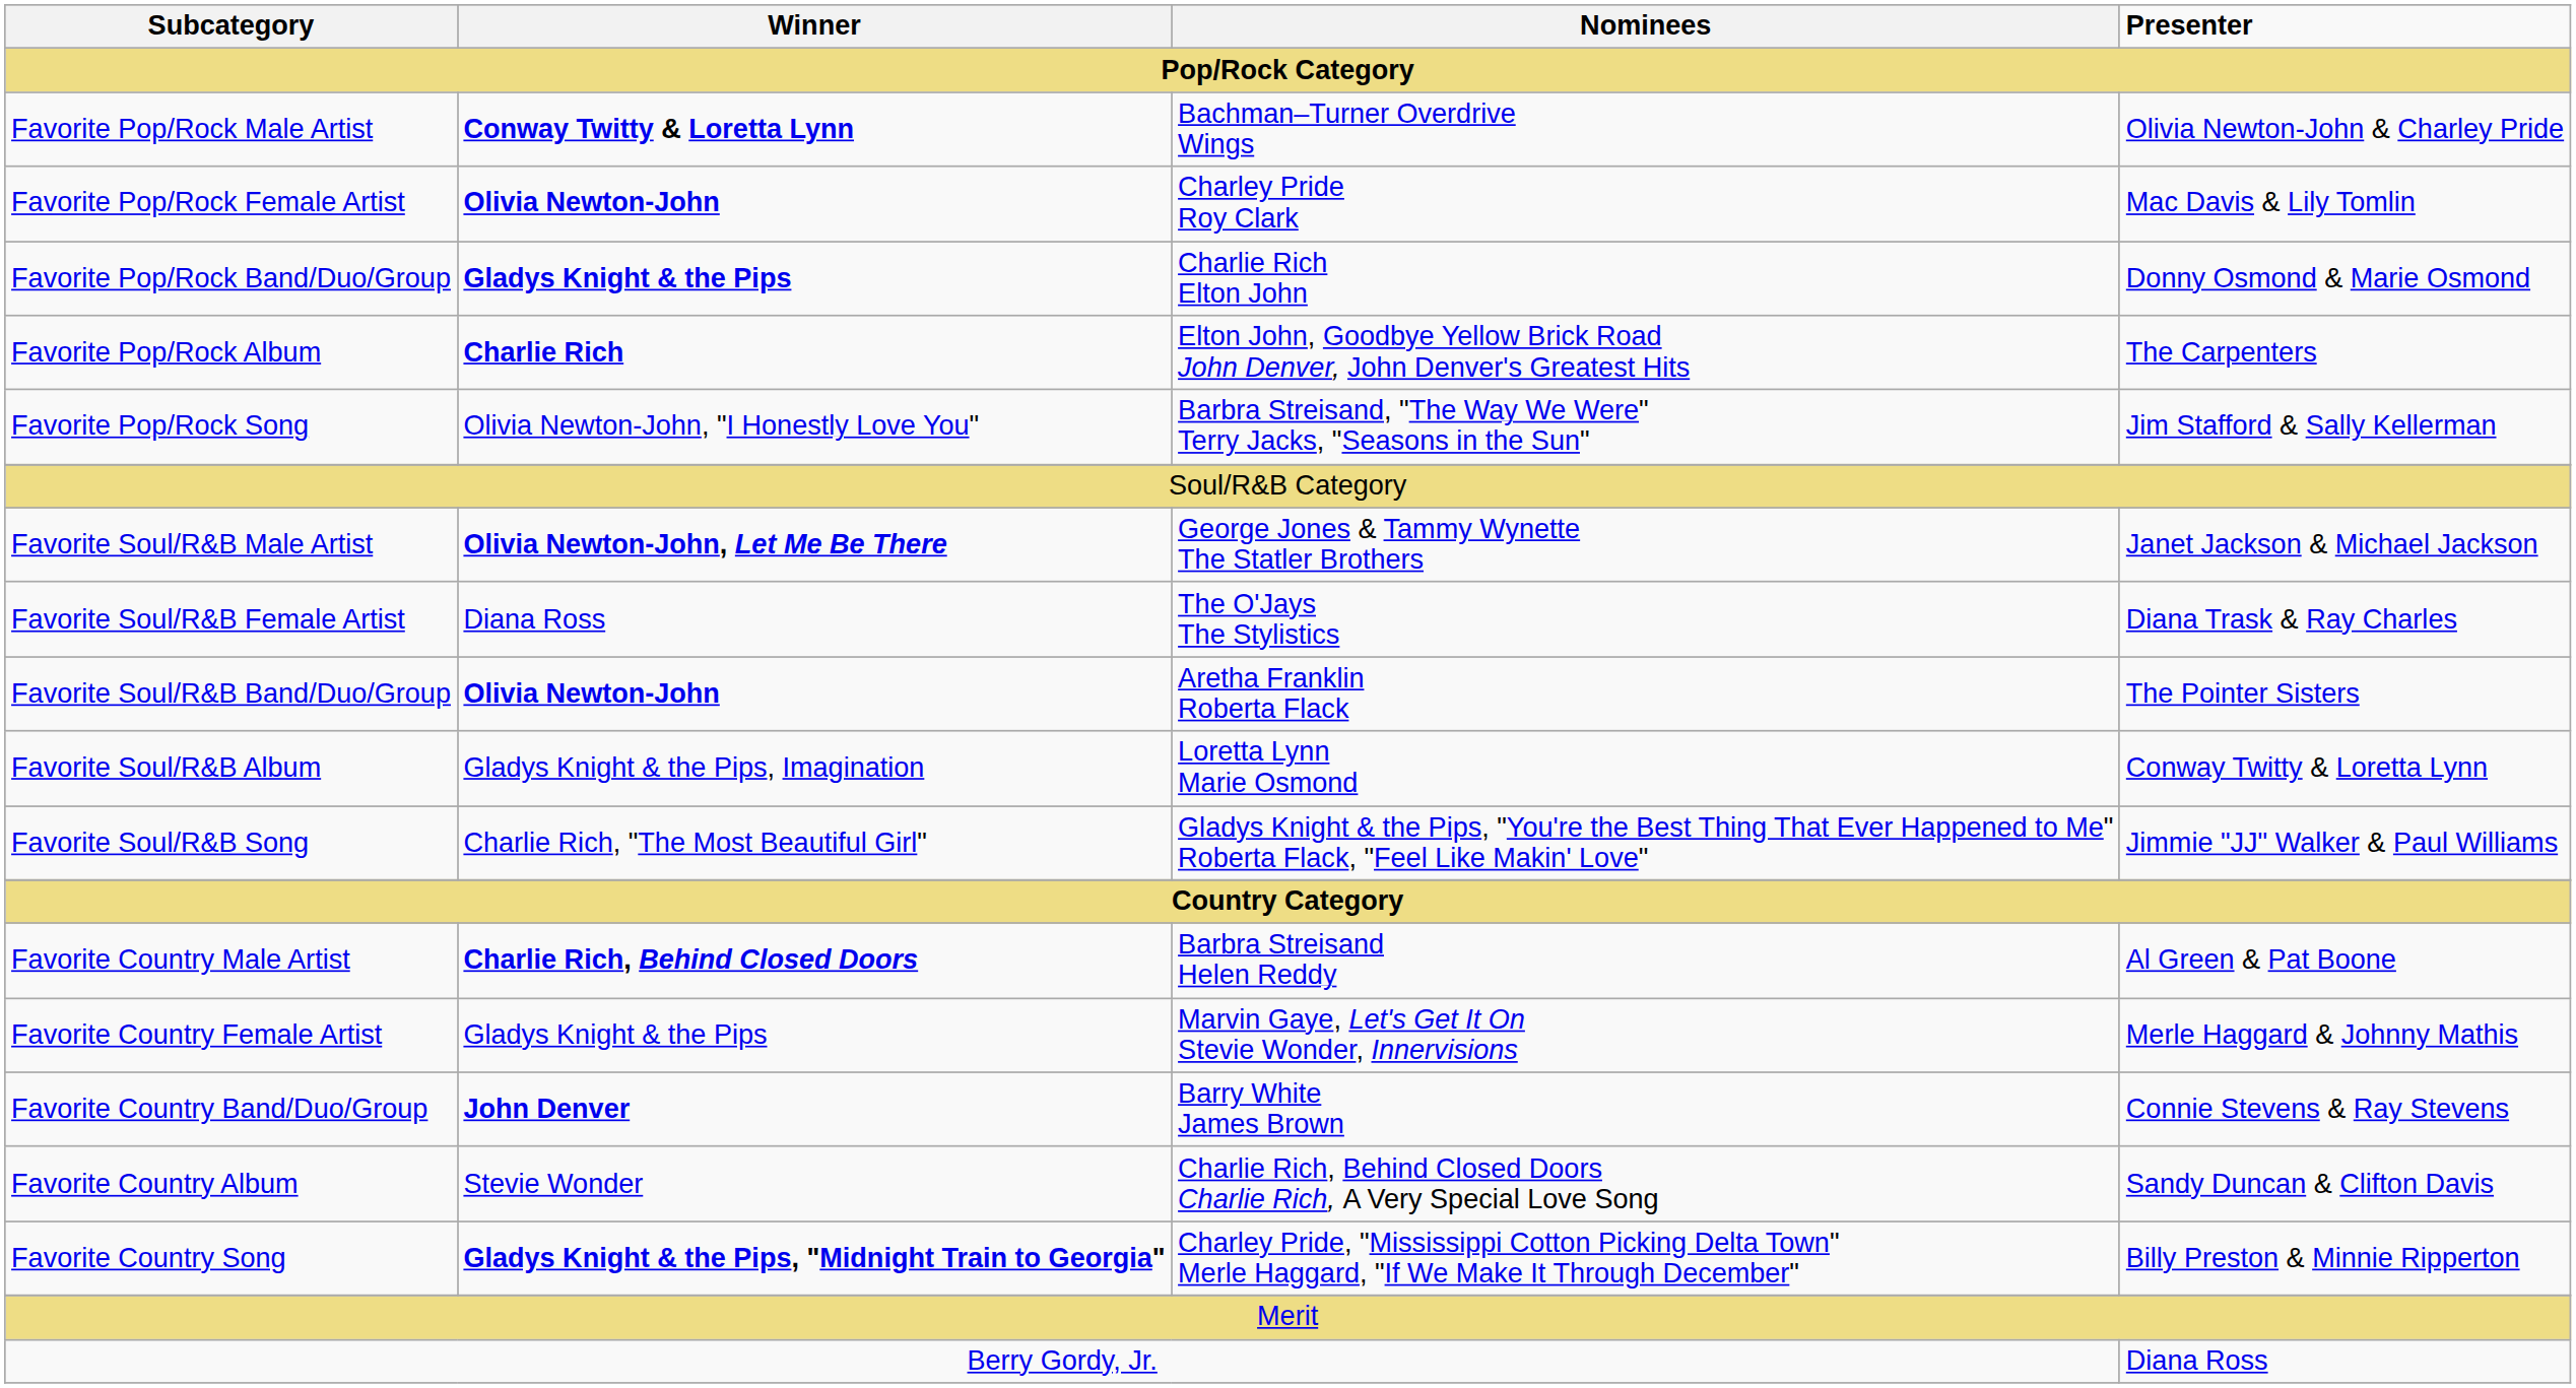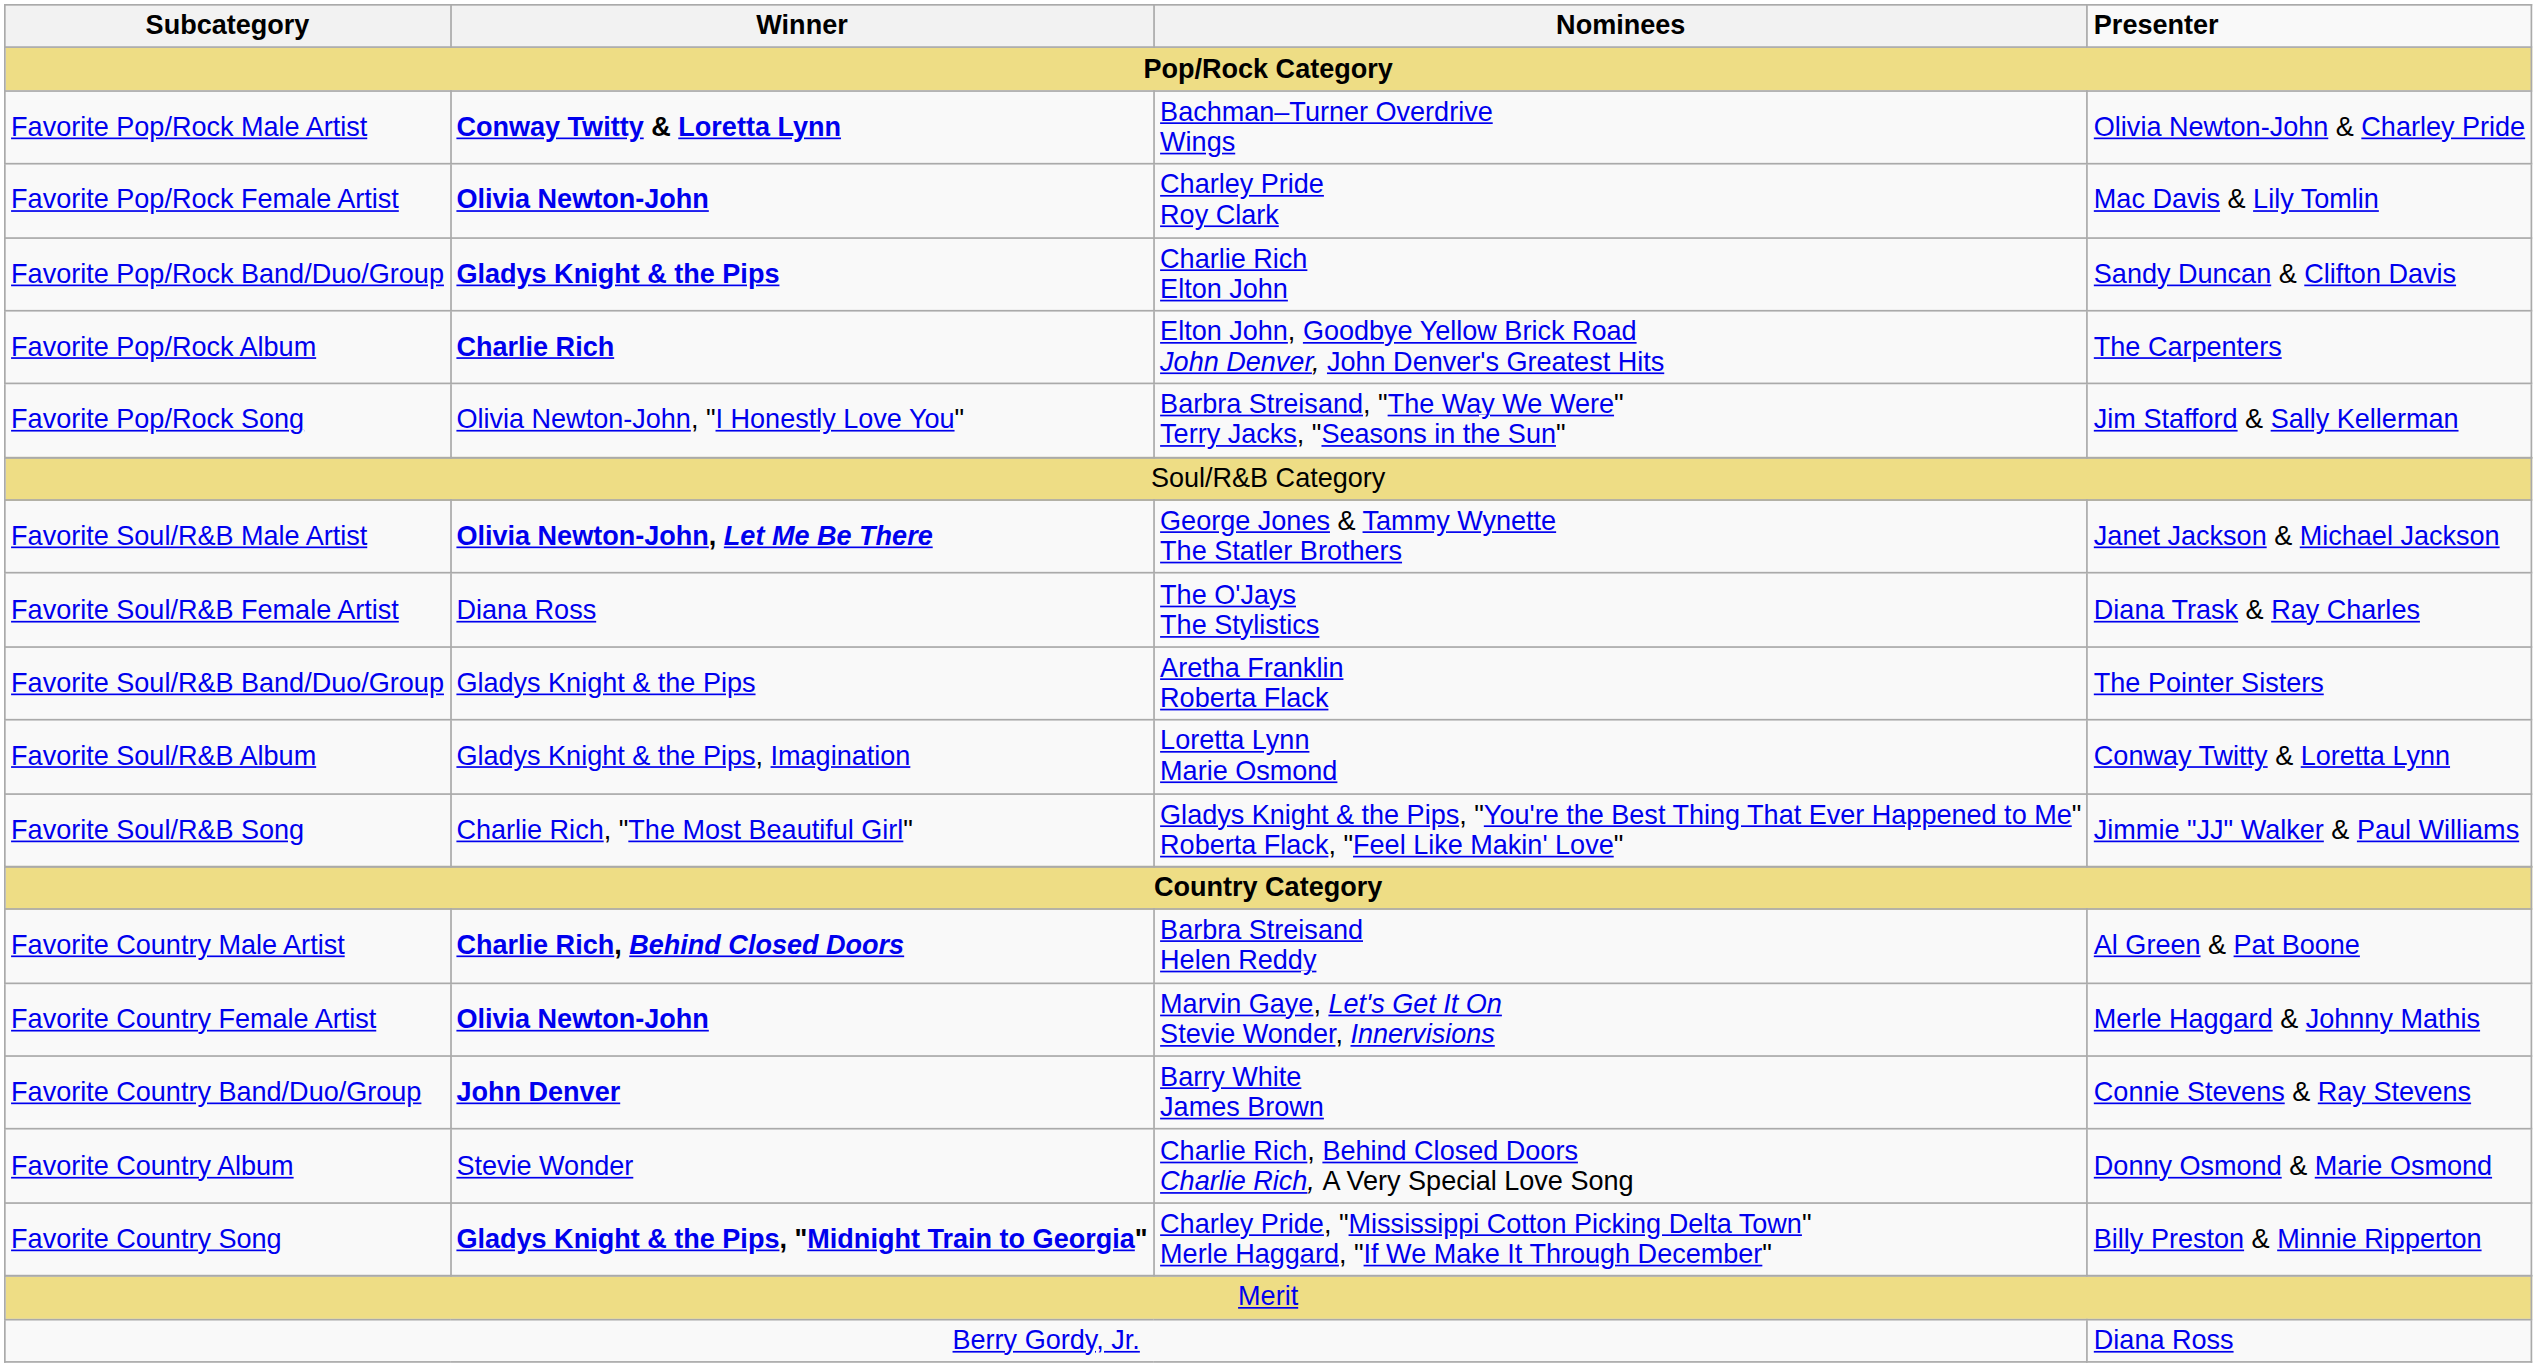 <table class="wikitable">
 <tr>
 <th><strong>Subcategory</strong></th>
 <th><strong>Winner</strong></th>
 <th><strong>Nominees</strong></th>
 <td><strong>Presenter</strong></td>
 </tr>
 <tr bgcolor="#EEDD85">
 <td colspan=8 align=center><strong>Pop/Rock Category</strong></td>
 </tr>
 <tr>
 <td><a href='#'>Favorite Pop/Rock Male Artist</a></td>
 <td><strong><a href='#'>Conway Twitty</a> & <a href='#'>Loretta Lynn</a></strong></td>
 <td><a href='#'>Bachman–Turner Overdrive</a><br><a href='#'>Wings</a></td>
 <td><a href='#'>Olivia Newton-John</a> & <a href='#'>Charley Pride</a></td>
 </tr>
 <tr>
 <td><a href='#'>Favorite Pop/Rock Female Artist</a></td>
 <td><strong><a href='#'>Olivia Newton-John</a></strong></td>
 <td><a href='#'>Charley Pride</a><br><a href='#'>Roy Clark</a></td>
 <td><a href='#'>Mac Davis</a> & <a href='#'>Lily Tomlin</a></td>
 </tr>
 <tr>
 <td><a href='#'>Favorite Pop/Rock Band/Duo/Group</a></td>
 <td><strong><a href='#'>Gladys Knight & the Pips</a></strong></td>
 <td><a href='#'>Charlie Rich</a><br><a href='#'>Elton John</a></td>
-<td><a href='#'>Donny Osmond</a> & <a href='#'>Marie Osmond</a></td>
+<td><a href='#'>Sandy Duncan</a> & <a href='#'>Clifton Davis</a></td>
 </tr>
 <tr>
 <td><a href='#'>Favorite Pop/Rock Album</a></td>
 <td><strong><a href='#'>Charlie Rich</a></strong></td>
 <td><a href='#'>Elton John</a>, </em><a href='#'>Goodbye Yellow Brick Road</a><em><br><a href='#'>John Denver</a>, </em><a href='#'>John Denver's Greatest Hits</a><em></td>
 <td><a href='#'>The Carpenters</a></td>
 </tr>
 <tr>
 <td><a href='#'>Favorite Pop/Rock Song</a></td>
 <td></strong><a href='#'>Olivia Newton-John</a>, "<a href='#'>I Honestly Love You</a>"<strong></td>
 <td><a href='#'>Barbra Streisand</a>, "<a href='#'>The Way We Were</a>"<br><a href='#'>Terry Jacks</a>, "<a href='#'>Seasons in the Sun</a>"</td>
 <td><a href='#'>Jim Stafford</a> & <a href='#'>Sally Kellerman</a></td>
 </tr>
 <tr>
 </tr>
 <tr bgcolor="#EEDD85">
 <td colspan=8 align=center></strong>Soul/R&B Category<strong></td>
 </tr>
 <tr>
 <td><a href='#'>Favorite Soul/R&B Male Artist</a></td>
 <td><strong><a href='#'>Olivia Newton-John</a>, <em><a href='#'>Let Me Be There</a><strong><em></td>
 <td><a href='#'>George Jones</a> & <a href='#'>Tammy Wynette</a><br><a href='#'>The Statler Brothers</a></td>
 <td><a href='#'>Janet Jackson</a> & <a href='#'>Michael Jackson</a></td>
 </tr>
 <tr>
 <td><a href='#'>Favorite Soul/R&B Female Artist</a></td>
 <td></strong><a href='#'>Diana Ross</a><strong></td>
 <td><a href='#'>The O'Jays</a><br><a href='#'>The Stylistics</a></td>
 <td><a href='#'>Diana Trask</a> & <a href='#'>Ray Charles</a></td>
 </tr>
 <tr>
 <td><a href='#'>Favorite Soul/R&B Band/Duo/Group</a></td>
-<td><strong><a href='#'>Olivia Newton-John</a></strong></td>
+<td></strong><a href='#'>Gladys Knight & the Pips</a><strong></td>
 <td><a href='#'>Aretha Franklin</a><br><a href='#'>Roberta Flack</a></td>
 <td><a href='#'>The Pointer Sisters</a></td>
 </tr>
 <tr>
 <td><a href='#'>Favorite Soul/R&B Album</a></td>
 <td></strong><a href='#'>Gladys Knight & the Pips</a>, </em><a href='#'>Imagination</a></em></strong></td>
 <td><a href='#'>Loretta Lynn</a><br><a href='#'>Marie Osmond</a></td>
 <td><a href='#'>Conway Twitty</a> & <a href='#'>Loretta Lynn</a></td>
 </tr>
 <tr>
 <td><a href='#'>Favorite Soul/R&B Song</a></td>
 <td></strong><a href='#'>Charlie Rich</a>, "<a href='#'>The Most Beautiful Girl</a>"<strong></td>
 <td><a href='#'>Gladys Knight & the Pips</a>, "<a href='#'>You're the Best Thing That Ever Happened to Me</a>"<br><a href='#'>Roberta Flack</a>, "<a href='#'>Feel Like Makin' Love</a>"</td>
 <td><a href='#'>Jimmie "JJ" Walker</a> & <a href='#'>Paul Williams</a></td>
 </tr>
 <tr>
 </tr>
 <tr bgcolor="#EEDD85">
 <td colspan=8 align=center><strong>Country Category</strong></td>
 </tr>
 <tr>
 <td><a href='#'>Favorite Country Male Artist</a></td>
 <td><strong><a href='#'>Charlie Rich</a>, <em><a href='#'>Behind Closed Doors</a><strong><em></td>
 <td><a href='#'>Barbra Streisand</a><br><a href='#'>Helen Reddy</a></td>
 <td><a href='#'>Al Green</a> & <a href='#'>Pat Boone</a></td>
 </tr>
 <tr>
 <td><a href='#'>Favorite Country Female Artist</a></td>
-<td></strong><a href='#'>Gladys Knight & the Pips</a><strong></td>
+<td><strong><a href='#'>Olivia Newton-John</a></strong></td>
 <td><a href='#'>Marvin Gaye</a>, <em><a href='#'>Let's Get It On</a></em><br><a href='#'>Stevie Wonder</a>, <em><a href='#'>Innervisions</a></em></td>
 <td><a href='#'>Merle Haggard</a> & <a href='#'>Johnny Mathis</a></td>
 </tr>
 <tr>
 <td><a href='#'>Favorite Country Band/Duo/Group</a></td>
 <td><strong><a href='#'>John Denver</a></strong></td>
 <td><a href='#'>Barry White</a><br><a href='#'>James Brown</a></td>
 <td><a href='#'>Connie Stevens</a> & <a href='#'>Ray Stevens</a></td>
 </tr>
 <tr>
 <td><a href='#'>Favorite Country Album</a></td>
 <td></strong><a href='#'>Stevie Wonder</a><strong></td>
 <td><a href='#'>Charlie Rich</a>, </em><a href='#'>Behind Closed Doors</a><em><br><a href='#'>Charlie Rich</a>, </em>A Very Special Love Song<em></td>
-<td><a href='#'>Sandy Duncan</a> & <a href='#'>Clifton Davis</a></td>
+<td><a href='#'>Donny Osmond</a> & <a href='#'>Marie Osmond</a></td>
 </tr>
 <tr>
 <td><a href='#'>Favorite Country Song</a></td>
 <td><strong><a href='#'>Gladys Knight & the Pips</a>, "<a href='#'>Midnight Train to Georgia</a>"</strong></td>
 <td><a href='#'>Charley Pride</a>, "<a href='#'>Mississippi Cotton Picking Delta Town</a>"<br><a href='#'>Merle Haggard</a>, "<a href='#'>If We Make It Through December</a>"</td>
 <td><a href='#'>Billy Preston</a> & <a href='#'>Minnie Ripperton</a></td>
 </tr>
 <tr>
 </tr>
 <tr bgcolor="#EEDD85">
 <td colspan=8 align=center></strong><a href='#'>Merit</a><strong></td>
 </tr>
 <tr>
 <td colspan="3" align="center"></strong><a href='#'>Berry Gordy, Jr.</a><strong></td>
 <td><a href='#'>Diana Ross</a></td>
 </tr>
 </table>
